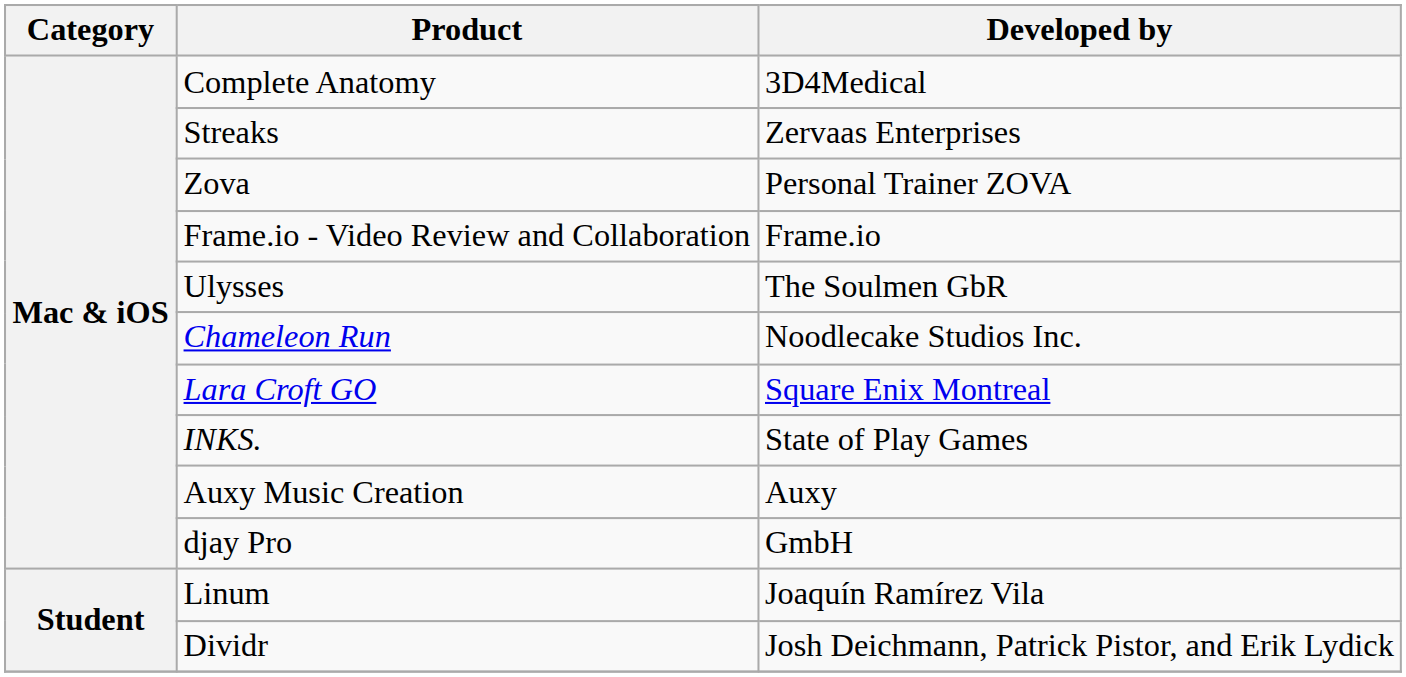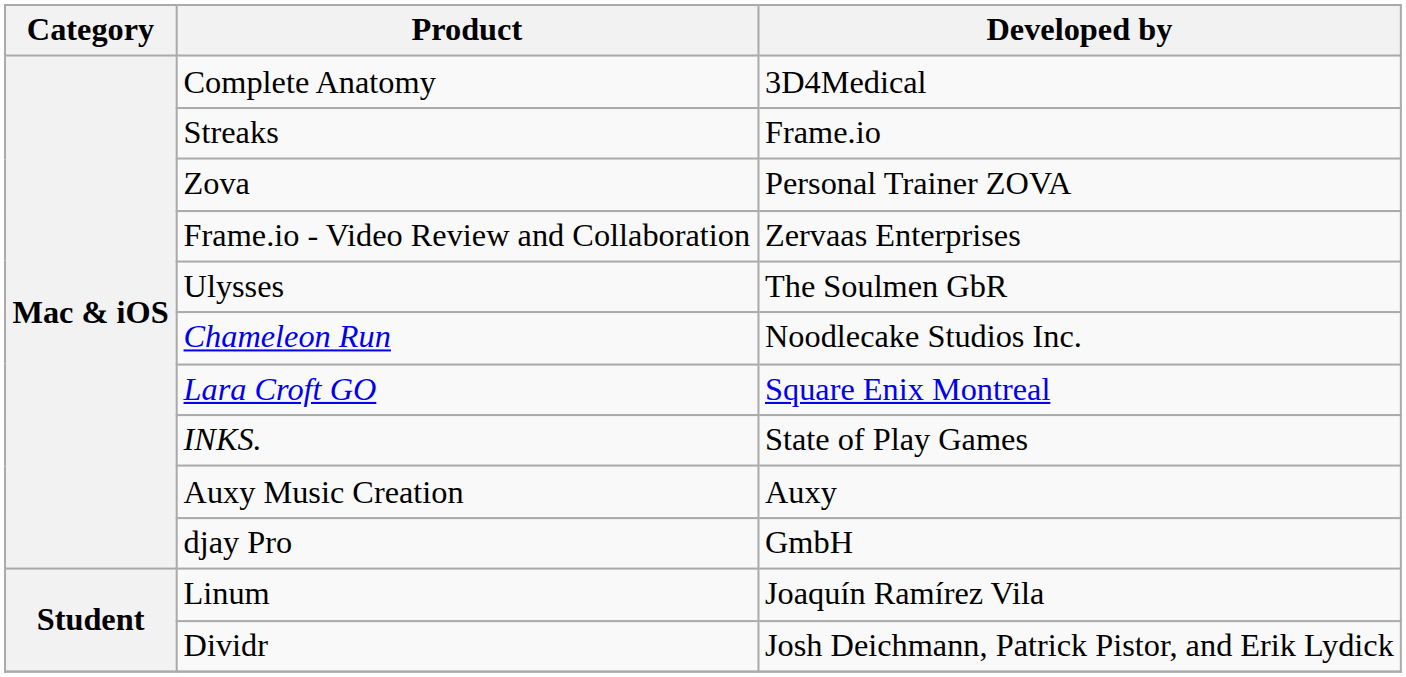 <table class="wikitable">
 <tr>
 <th>Category</th>
 <th>Product</th>
 <th>Developed by</th>
 </tr>
 <tr>
 <th rowspan="10">Mac & iOS</th>
 <td>Complete Anatomy</td>
 <td>3D4Medical</td>
 </tr>
 <tr>
 <td>Streaks</td>
-<td>Zervaas Enterprises</td>
+<td>Frame.io</td>
 </tr>
 <tr>
 <td>Zova</td>
 <td>Personal Trainer ZOVA</td>
 </tr>
 <tr>
 <td>Frame.io - Video Review and Collaboration</td>
-<td>Frame.io</td>
+<td>Zervaas Enterprises</td>
 </tr>
 <tr>
 <td>Ulysses</td>
 <td>The Soulmen GbR</td>
 </tr>
 <tr>
 <td><em><a href='#'>Chameleon Run</a></em></td>
 <td>Noodlecake Studios Inc.</td>
 </tr>
 <tr>
 <td><em><a href='#'>Lara Croft GO</a></em></td>
 <td><a href='#'>Square Enix Montreal</a></td>
 </tr>
 <tr>
 <td><em>INKS.</em></td>
 <td>State of Play Games</td>
 </tr>
 <tr>
 <td>Auxy Music Creation</td>
 <td>Auxy</td>
 </tr>
 <tr>
 <td>djay Pro</td>
 <td> GmbH</td>
 </tr>
 <tr>
 <th rowspan="2">Student</th>
 <td>Linum</td>
 <td>Joaquín Ramírez Vila</td>
 </tr>
 <tr>
 <td>Dividr</td>
 <td>Josh Deichmann, Patrick Pistor, and Erik Lydick</td>
 </tr>
 <tr>
 </tr>
 </table>
